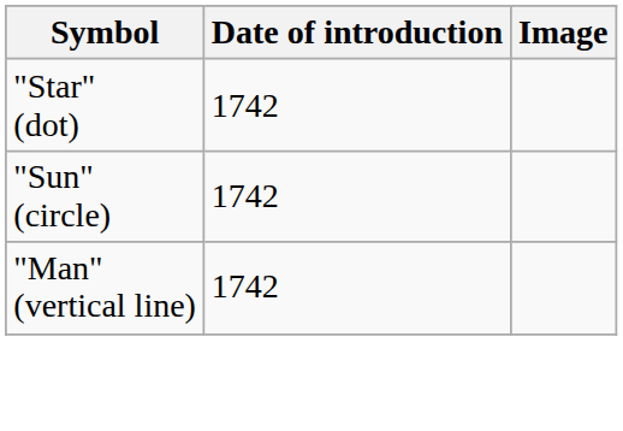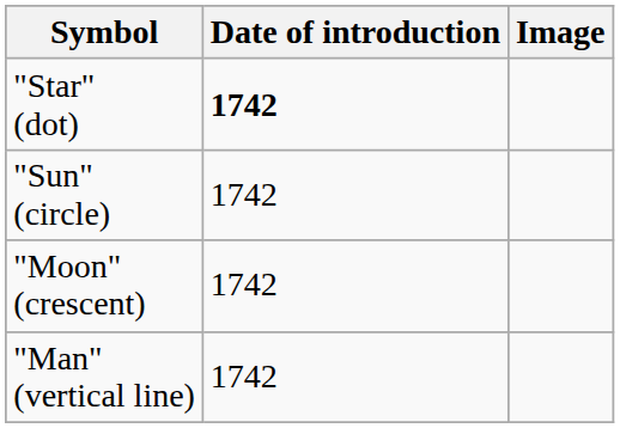 <table class="wikitable">
 <tr>
 <th>Symbol</th>
 <th>Date of introduction</th>
 <th>Image</th>
 </tr>
 <tr>
 <td>"Star"<br>(dot)</td>
+<td><strong>1742</strong></td>
+<td></td>
+</tr>
+<tr>
+<td>"Sun"<br>(circle)</td>
 <td>1742</td>
 <td></td>
 </tr>
 <tr>
-<td>"Sun"<br>(circle)</td>
+<td>"Moon"<br>(crescent)</td>
 <td>1742</td>
 <td></td>
 </tr>
 <tr>
 <td>"Man"<br>(vertical line)</td>
 <td>1742</td>
 <td></td>
 </tr>
 </table>
